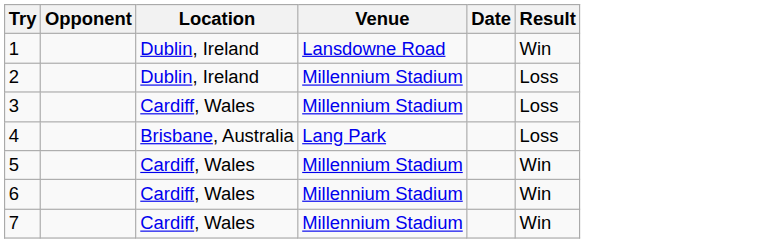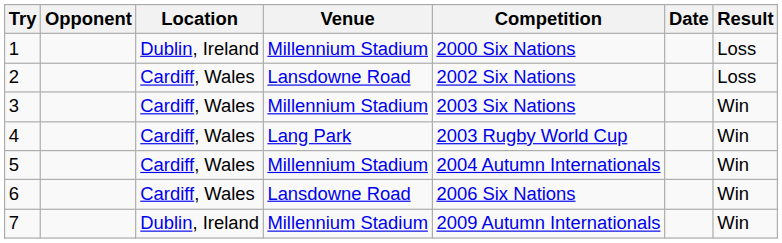 <table class="wikitable sortable">
 <tr>
 <th>Try</th>
 <th>Opponent</th>
 <th>Location</th>
 <th>Venue</th>
+<th>Competition</th>
 <th>Date</th>
 <th>Result</th>
 </tr>
 <tr>
 <td>1</td>
 <td></td>
 <td><a href='#'>Dublin</a>, Ireland</td>
-<td><a href='#'>Lansdowne Road</a></td>
+<td><a href='#'>Millennium Stadium</a></td>
+<td><a href='#'>2000 Six Nations</a></td>
 <td></td>
-<td>Win</td>
+<td>Loss</td>
 </tr>
 <tr>
 <td>2</td>
 <td></td>
-<td><a href='#'>Dublin</a>, Ireland</td>
-<td><a href='#'>Millennium Stadium</a></td>
+<td><a href='#'>Cardiff</a>, Wales</td>
+<td><a href='#'>Lansdowne Road</a></td>
+<td><a href='#'>2002 Six Nations</a></td>
 <td></td>
 <td>Loss</td>
 </tr>
 <tr>
 <td>3</td>
 <td></td>
 <td><a href='#'>Cardiff</a>, Wales</td>
 <td><a href='#'>Millennium Stadium</a></td>
+<td><a href='#'>2003 Six Nations</a></td>
 <td></td>
-<td>Loss</td>
+<td>Win</td>
 </tr>
 <tr>
 <td>4</td>
 <td></td>
-<td><a href='#'>Brisbane</a>, Australia</td>
+<td><a href='#'>Cardiff</a>, Wales</td>
 <td><a href='#'>Lang Park</a></td>
+<td><a href='#'>2003 Rugby World Cup</a></td>
 <td></td>
-<td>Loss</td>
+<td>Win</td>
 </tr>
 <tr>
 <td>5</td>
 <td></td>
 <td><a href='#'>Cardiff</a>, Wales</td>
 <td><a href='#'>Millennium Stadium</a></td>
+<td><a href='#'>2004 Autumn Internationals</a></td>
 <td></td>
 <td>Win</td>
 </tr>
 <tr>
 <td>6</td>
 <td></td>
 <td><a href='#'>Cardiff</a>, Wales</td>
-<td><a href='#'>Millennium Stadium</a></td>
+<td><a href='#'>Lansdowne Road</a></td>
+<td><a href='#'>2006 Six Nations</a></td>
 <td></td>
 <td>Win</td>
 </tr>
 <tr>
 <td>7</td>
 <td></td>
-<td><a href='#'>Cardiff</a>, Wales</td>
+<td><a href='#'>Dublin</a>, Ireland</td>
 <td><a href='#'>Millennium Stadium</a></td>
+<td><a href='#'>2009 Autumn Internationals</a></td>
 <td></td>
 <td>Win</td>
 </tr>
 </table>
